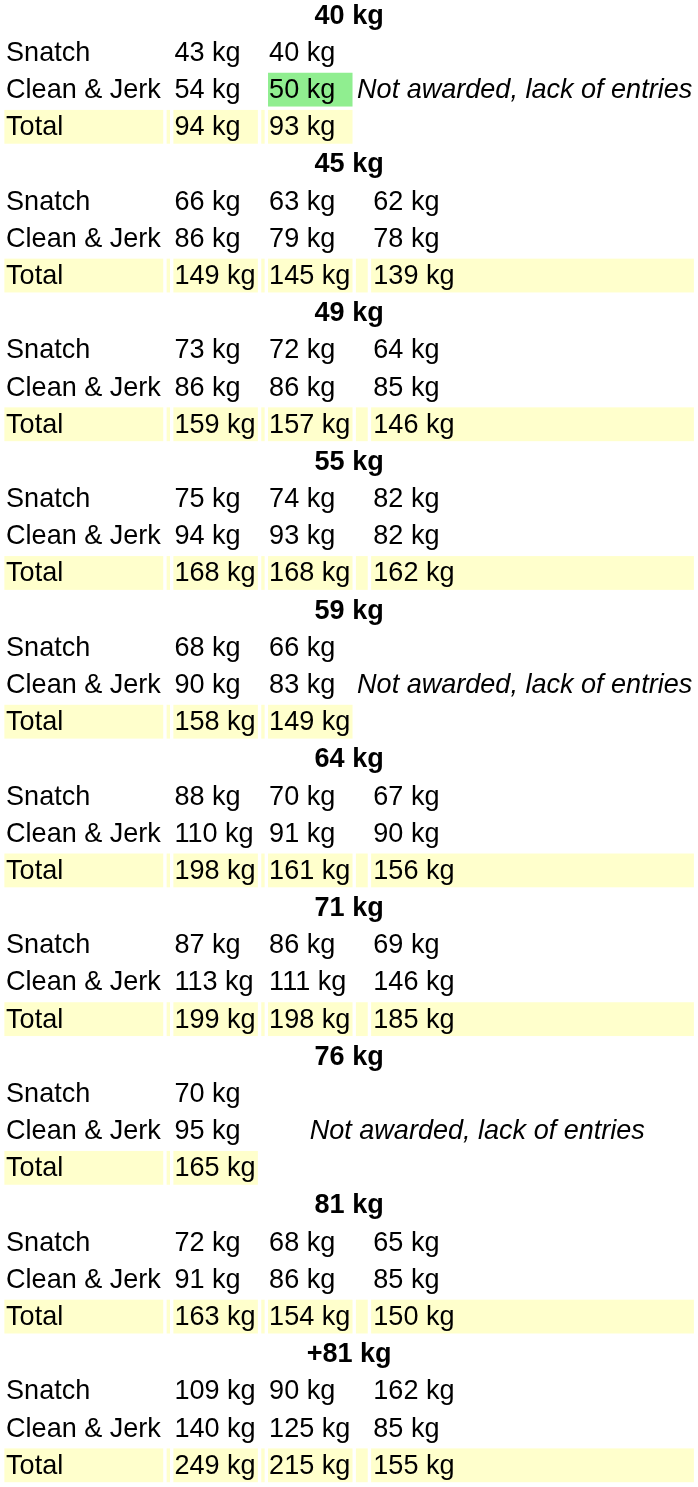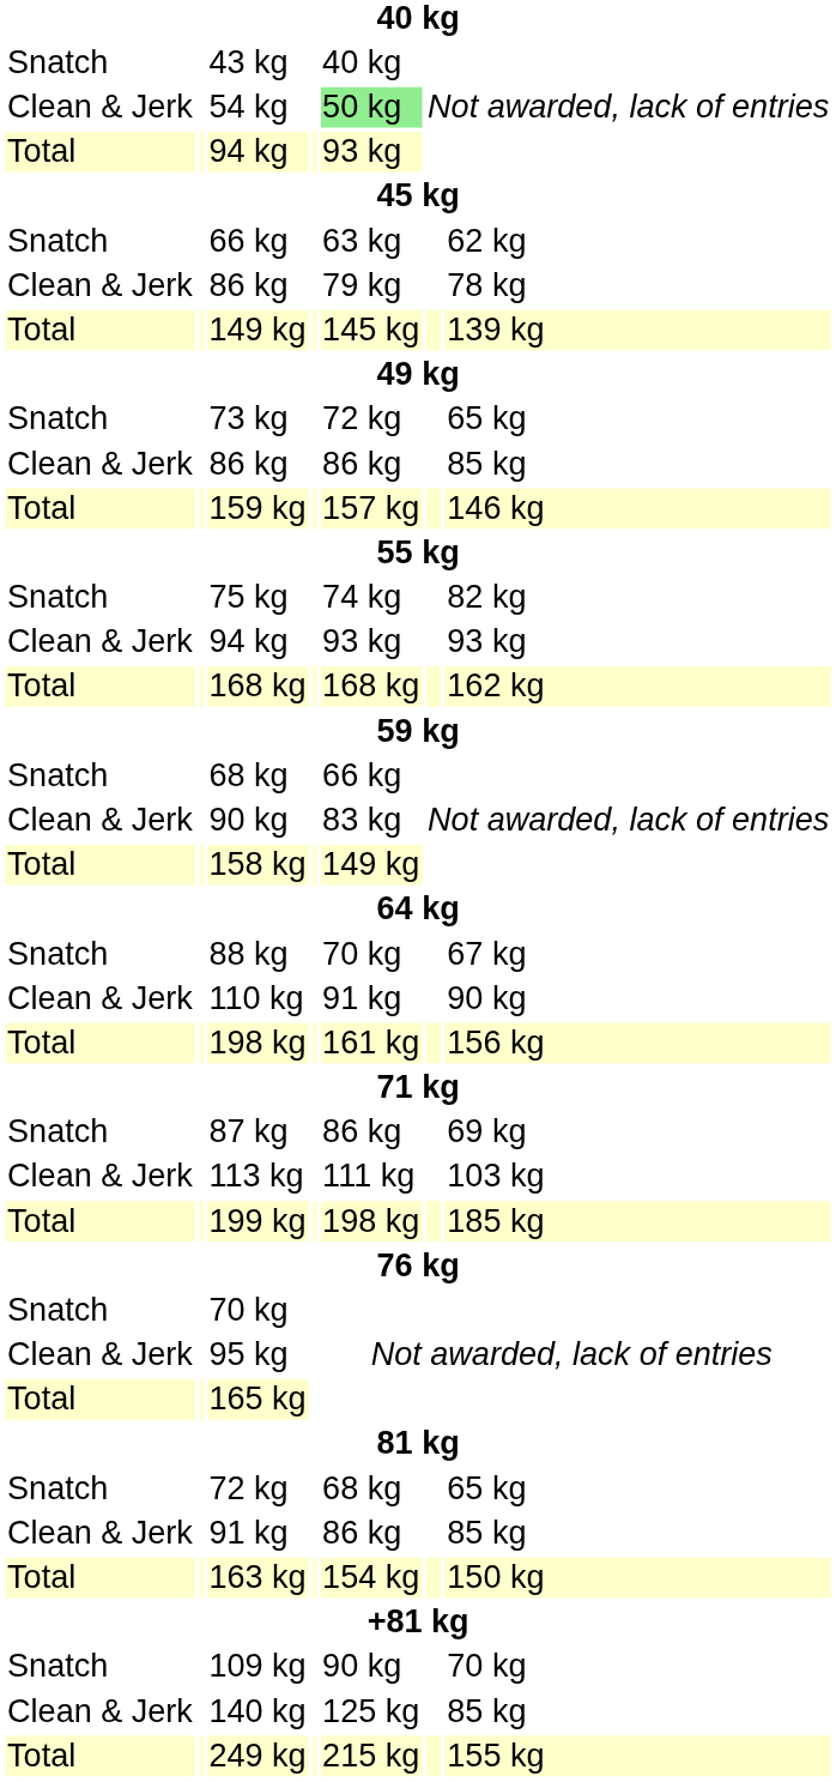 <table>
 <tr>
 <th colspan=7>40 kg</th>
 </tr>
 <tr>
 <td>Snatch</td>
 <td></td>
 <td>43 kg</td>
 <td></td>
 <td>40 kg</td>
 <td rowspan=3 colspan=2 align=center><em>Not awarded, lack of entries</em></td>
 </tr>
 <tr>
 <td>Clean & Jerk</td>
 <td></td>
 <td>54 kg</td>
 <td></td>
 <td style="background: lightgreen;">50 kg</td>
 </tr>
 <tr bgcolor=ffffcc>
 <td>Total</td>
 <td></td>
 <td>94 kg</td>
 <td></td>
 <td>93 kg</td>
 </tr>
 <tr>
 <th colspan=7>45 kg</th>
 </tr>
 <tr>
 <td>Snatch</td>
 <td></td>
 <td>66 kg</td>
 <td></td>
 <td>63 kg</td>
 <td></td>
 <td>62 kg</td>
 </tr>
 <tr>
 <td>Clean & Jerk</td>
 <td></td>
 <td>86 kg</td>
 <td></td>
 <td>79 kg</td>
 <td></td>
 <td>78 kg</td>
 </tr>
 <tr bgcolor=ffffcc>
 <td>Total</td>
 <td></td>
 <td>149 kg</td>
 <td></td>
 <td>145 kg</td>
 <td></td>
 <td>139 kg</td>
 </tr>
 <tr>
 <th colspan=7>49 kg</th>
 </tr>
 <tr>
 <td>Snatch</td>
 <td></td>
 <td>73 kg</td>
 <td></td>
 <td>72 kg</td>
 <td></td>
-<td>64 kg</td>
+<td>65 kg</td>
 </tr>
 <tr>
 <td>Clean & Jerk</td>
 <td></td>
 <td>86 kg</td>
 <td></td>
 <td>86 kg</td>
 <td></td>
 <td>85 kg</td>
 </tr>
 <tr bgcolor=ffffcc>
 <td>Total</td>
 <td></td>
 <td>159 kg</td>
 <td></td>
 <td>157 kg</td>
 <td></td>
 <td>146 kg</td>
 </tr>
 <tr>
 <th colspan=7>55 kg</th>
 </tr>
 <tr>
 <td>Snatch</td>
 <td></td>
 <td>75 kg</td>
 <td></td>
 <td>74 kg</td>
 <td></td>
 <td>82 kg</td>
 </tr>
 <tr>
 <td>Clean & Jerk</td>
 <td></td>
 <td>94 kg</td>
 <td></td>
 <td>93 kg</td>
 <td></td>
-<td>82 kg</td>
+<td>93 kg</td>
 </tr>
 <tr bgcolor=ffffcc>
 <td>Total</td>
 <td></td>
 <td>168 kg</td>
 <td></td>
 <td>168 kg</td>
 <td></td>
 <td>162 kg</td>
 </tr>
 <tr>
 <th colspan=7>59 kg</th>
 </tr>
 <tr>
 <td>Snatch</td>
 <td></td>
 <td>68 kg</td>
 <td></td>
 <td>66 kg</td>
 <td rowspan=3 colspan=2 align=center><em>Not awarded, lack of entries</em></td>
 </tr>
 <tr>
 <td>Clean & Jerk</td>
 <td></td>
 <td>90 kg</td>
 <td></td>
 <td>83 kg</td>
 </tr>
 <tr bgcolor=ffffcc>
 <td>Total</td>
 <td></td>
 <td>158 kg</td>
 <td></td>
 <td>149 kg</td>
 </tr>
 <tr>
 <th colspan=7>64 kg</th>
 </tr>
 <tr>
 <td>Snatch</td>
 <td></td>
 <td>88 kg</td>
 <td></td>
 <td>70 kg</td>
 <td></td>
 <td>67 kg</td>
 </tr>
 <tr>
 <td>Clean & Jerk</td>
 <td></td>
 <td>110 kg</td>
 <td></td>
 <td>91 kg</td>
 <td></td>
 <td>90 kg</td>
 </tr>
 <tr bgcolor=ffffcc>
 <td>Total</td>
 <td></td>
 <td>198 kg</td>
 <td></td>
 <td>161 kg</td>
 <td></td>
 <td>156 kg</td>
 </tr>
 <tr>
 <th colspan=7>71 kg</th>
 </tr>
 <tr>
 <td>Snatch</td>
 <td></td>
 <td>87 kg</td>
 <td></td>
 <td>86 kg</td>
 <td></td>
 <td>69 kg</td>
 </tr>
 <tr>
 <td>Clean & Jerk</td>
 <td></td>
 <td>113 kg</td>
 <td></td>
 <td>111 kg</td>
 <td></td>
-<td>146 kg</td>
+<td>103 kg</td>
 </tr>
 <tr bgcolor=ffffcc>
 <td>Total</td>
 <td></td>
 <td>199 kg</td>
 <td></td>
 <td>198 kg</td>
 <td></td>
 <td>185 kg</td>
 </tr>
 <tr>
 <th colspan=7>76 kg</th>
 </tr>
 <tr>
 <td>Snatch</td>
 <td></td>
 <td>70 kg</td>
 <td rowspan=3 colspan=4 align=center><em>Not awarded, lack of entries</em></td>
 </tr>
 <tr>
 <td>Clean & Jerk</td>
 <td></td>
 <td>95 kg</td>
 </tr>
 <tr bgcolor=ffffcc>
 <td>Total</td>
 <td></td>
 <td>165 kg</td>
 </tr>
 <tr>
 <th colspan=7>81 kg</th>
 </tr>
 <tr>
 <td>Snatch</td>
 <td></td>
 <td>72 kg</td>
 <td></td>
 <td>68 kg</td>
 <td></td>
 <td>65 kg</td>
 </tr>
 <tr>
 <td>Clean & Jerk</td>
 <td></td>
 <td>91 kg</td>
 <td></td>
 <td>86 kg</td>
 <td></td>
 <td>85 kg</td>
 </tr>
 <tr bgcolor=ffffcc>
 <td>Total</td>
 <td></td>
 <td>163 kg</td>
 <td></td>
 <td>154 kg</td>
 <td></td>
 <td>150 kg</td>
 </tr>
 <tr>
 <th colspan=7>+81 kg</th>
 </tr>
 <tr>
 <td>Snatch</td>
 <td></td>
 <td>109 kg</td>
 <td></td>
 <td>90 kg</td>
 <td></td>
-<td>162 kg</td>
+<td>70 kg</td>
 </tr>
 <tr>
 <td>Clean & Jerk</td>
 <td></td>
 <td>140 kg</td>
 <td></td>
 <td>125 kg</td>
 <td></td>
 <td>85 kg</td>
 </tr>
 <tr bgcolor=ffffcc>
 <td>Total</td>
 <td></td>
 <td>249 kg</td>
 <td></td>
 <td>215 kg</td>
 <td></td>
 <td>155 kg</td>
 </tr>
 </table>
